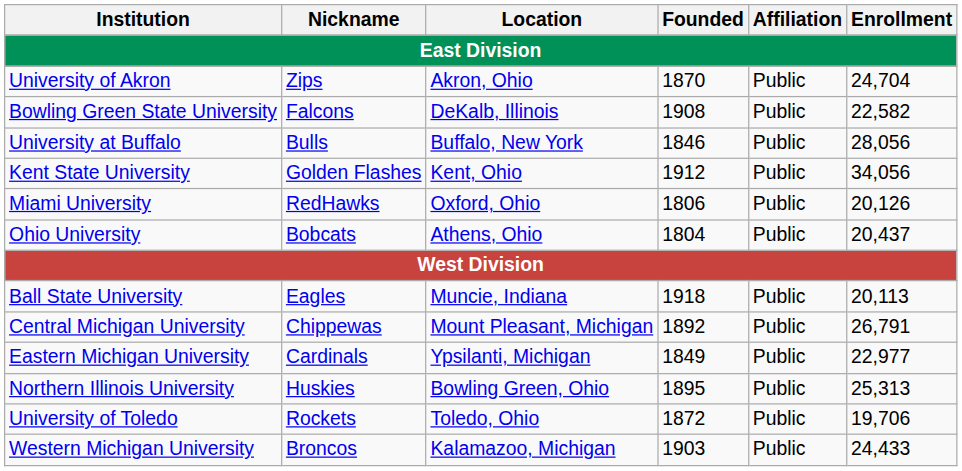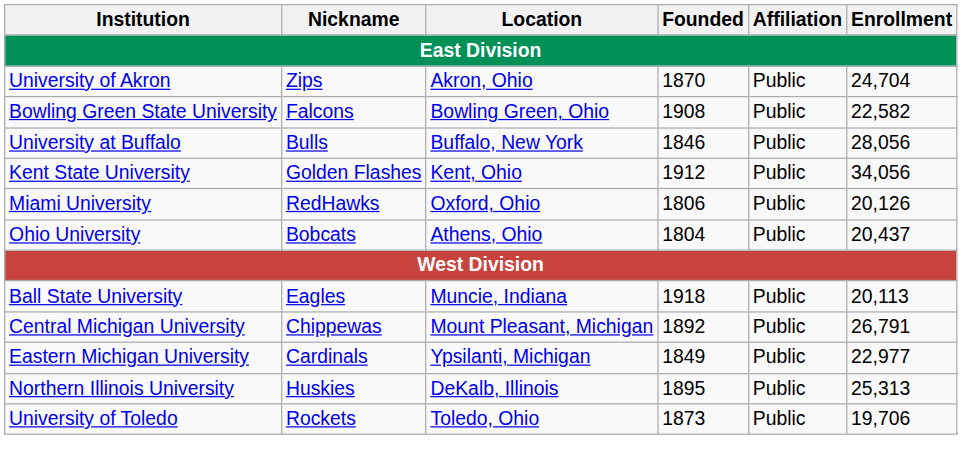 <table class="wikitable">
 <tr>
 <th>Institution</th>
 <th>Nickname</th>
 <th>Location</th>
 <th>Founded</th>
 <th>Affiliation</th>
 <th>Enrollment</th>
 </tr>
 <tr>
 <th colspan="6" style="background:#009158; color:white;">East Division</th>
 </tr>
 <tr>
 <td><a href='#'>University of Akron</a></td>
 <td><a href='#'>Zips</a></td>
 <td><a href='#'>Akron, Ohio</a></td>
 <td>1870</td>
 <td>Public</td>
 <td>24,704</td>
 </tr>
 <tr>
 <td><a href='#'>Bowling Green State University</a></td>
 <td><a href='#'>Falcons</a></td>
-<td><a href='#'>DeKalb, Illinois</a></td>
+<td><a href='#'>Bowling Green, Ohio</a></td>
 <td>1908</td>
 <td>Public</td>
 <td>22,582</td>
 </tr>
 <tr>
 <td><a href='#'>University at Buffalo</a></td>
 <td><a href='#'>Bulls</a></td>
 <td><a href='#'>Buffalo, New York</a></td>
 <td>1846</td>
 <td>Public</td>
 <td>28,056</td>
 </tr>
 <tr>
 <td><a href='#'>Kent State University</a></td>
 <td><a href='#'>Golden Flashes</a></td>
 <td><a href='#'>Kent, Ohio</a></td>
 <td>1912</td>
 <td>Public</td>
 <td>34,056</td>
 </tr>
 <tr>
 <td><a href='#'>Miami University</a></td>
 <td><a href='#'>RedHawks</a></td>
 <td><a href='#'>Oxford, Ohio</a></td>
 <td>1806</td>
 <td>Public</td>
 <td>20,126</td>
 </tr>
 <tr>
 <td><a href='#'>Ohio University</a></td>
 <td><a href='#'>Bobcats</a></td>
 <td><a href='#'>Athens, Ohio</a></td>
 <td>1804</td>
 <td>Public</td>
 <td>20,437</td>
 </tr>
 <tr>
 <th colspan="6" style="background:#c8433e; color:white;">West Division</th>
 </tr>
 <tr>
 <td><a href='#'>Ball State University</a></td>
 <td><a href='#'>Eagles</a></td>
 <td><a href='#'>Muncie, Indiana</a></td>
 <td>1918</td>
 <td>Public</td>
 <td>20,113</td>
 </tr>
 <tr>
 <td><a href='#'>Central Michigan University</a></td>
 <td><a href='#'>Chippewas</a></td>
 <td><a href='#'>Mount Pleasant, Michigan</a></td>
 <td>1892</td>
 <td>Public</td>
 <td>26,791</td>
 </tr>
 <tr>
 <td><a href='#'>Eastern Michigan University</a></td>
 <td><a href='#'>Cardinals</a></td>
 <td><a href='#'>Ypsilanti, Michigan</a></td>
 <td>1849</td>
 <td>Public</td>
 <td>22,977</td>
 </tr>
 <tr>
 <td><a href='#'>Northern Illinois University</a></td>
 <td><a href='#'>Huskies</a></td>
-<td><a href='#'>Bowling Green, Ohio</a></td>
+<td><a href='#'>DeKalb, Illinois</a></td>
 <td>1895</td>
 <td>Public</td>
 <td>25,313</td>
 </tr>
 <tr>
 <td><a href='#'>University of Toledo</a></td>
 <td><a href='#'>Rockets</a></td>
 <td><a href='#'>Toledo, Ohio</a></td>
-<td>1872</td>
+<td>1873</td>
 <td>Public</td>
 <td>19,706</td>
 </tr>
-<tr>
-<td><a href='#'>Western Michigan University</a></td>
-<td><a href='#'>Broncos</a></td>
-<td><a href='#'>Kalamazoo, Michigan</a></td>
-<td>1903</td>
-<td>Public</td>
-<td>24,433</td>
-</tr>
 </table>
